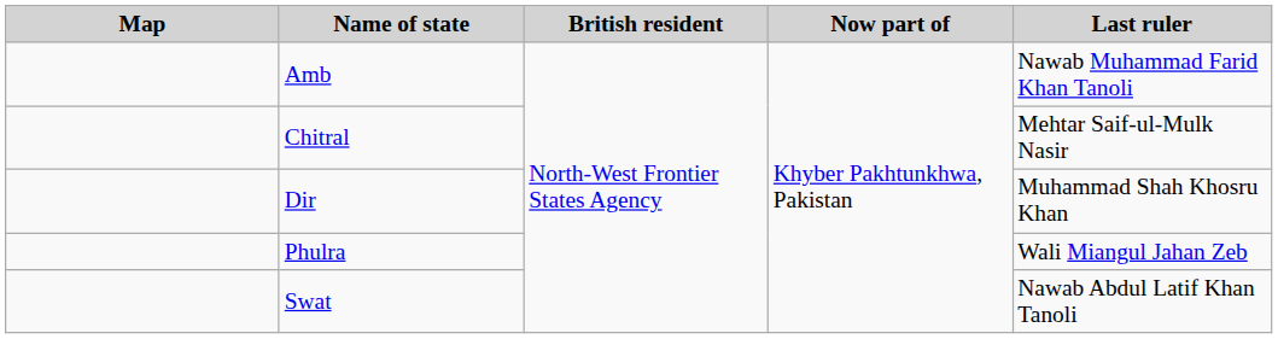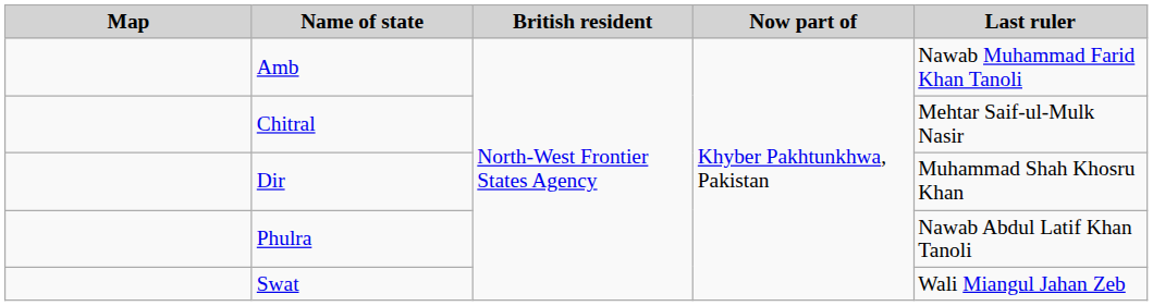 <table class="wikitable">
 <tr>
 <th style="width: 180px; background-color: lightgrey;">Map</th>
 <th style="width: 160px; background-color: lightgrey;">Name of state</th>
 <th style="width: 160px; background-color: lightgrey;">British resident</th>
 <th style="width: 160px; background-color: lightgrey;">Now part of</th>
 <th style="background-color: lightgrey;">Last ruler</th>
 </tr>
 <tr>
 <td></td>
 <td> <a href='#'>Amb</a></td>
 <td rowspan="5"><a href='#'>North-West Frontier States Agency</a></td>
 <td rowspan=5 valign="middle"><a href='#'>Khyber Pakhtunkhwa</a>, Pakistan</td>
 <td>Nawab <a href='#'>Muhammad Farid Khan Tanoli</a></td>
 </tr>
 <tr>
 <td></td>
 <td> <a href='#'>Chitral</a></td>
 <td>Mehtar Saif-ul-Mulk Nasir</td>
 </tr>
 <tr>
 <td></td>
 <td> <a href='#'>Dir</a></td>
 <td>Muhammad Shah Khosru Khan</td>
 </tr>
 <tr>
 <td></td>
 <td> <a href='#'>Phulra</a></td>
-<td>Wali <a href='#'>Miangul Jahan Zeb</a></td>
+<td>Nawab Abdul Latif Khan Tanoli</td>
 </tr>
 <tr>
 <td></td>
 <td> <a href='#'>Swat</a></td>
-<td>Nawab Abdul Latif Khan Tanoli</td>
+<td>Wali <a href='#'>Miangul Jahan Zeb</a></td>
 </tr>
 </table>
